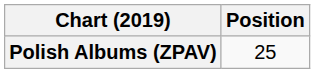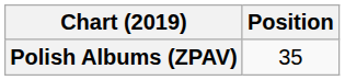 <table class="wikitable plainrowheaders" style="text-align:center">
 <tr>
 <th scope="col">Chart (2019)</th>
 <th scope="col">Position</th>
 </tr>
 <tr>
 <th scope="row">Polish Albums (ZPAV)</th>
-<td>25</td>
+<td>35</td>
 </tr>
 </table>
